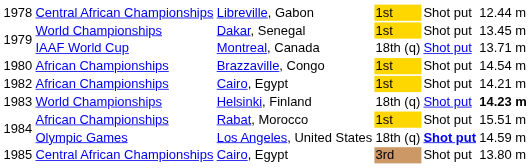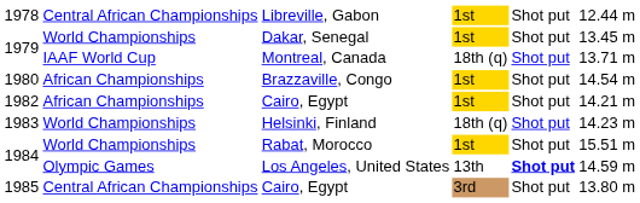 <table>
 <tr>
 <td>1978</td>
 <td><a href='#'>Central African Championships</a></td>
 <td><a href='#'>Libreville</a>, Gabon</td>
 <td bgcolor=gold>1st</td>
 <td>Shot put</td>
 <td>12.44 m</td>
 </tr>
 <tr>
 <td rowspan=2>1979</td>
 <td><a href='#'>World Championships</a></td>
 <td><a href='#'>Dakar</a>, Senegal</td>
 <td bgcolor=gold>1st</td>
 <td>Shot put</td>
 <td>13.45 m </td>
 </tr>
 <tr>
 <td><a href='#'>IAAF World Cup</a></td>
 <td><a href='#'>Montreal</a>, Canada</td>
 <td>18th (q)</td>
 <td><a href='#'>Shot put</a></td>
 <td>13.71 m</td>
 </tr>
 <tr>
 <td>1980</td>
 <td><a href='#'>African Championships</a></td>
 <td><a href='#'>Brazzaville</a>, Congo</td>
 <td bgcolor=gold>1st</td>
 <td>Shot put</td>
 <td>14.54 m</td>
 </tr>
 <tr>
 <td>1982</td>
 <td><a href='#'>African Championships</a></td>
 <td><a href='#'>Cairo</a>, Egypt</td>
 <td bgcolor=gold>1st</td>
 <td>Shot put</td>
 <td>14.21 m </td>
 </tr>
 <tr>
 <td>1983</td>
 <td><a href='#'>World Championships</a></td>
 <td><a href='#'>Helsinki</a>, Finland</td>
 <td>18th (q)</td>
 <td><a href='#'>Shot put</a></td>
-<td><strong>14.23 m</strong></td>
+<td>14.23 m</td>
 </tr>
 <tr>
 <td rowspan=2>1984</td>
-<td><a href='#'>African Championships</a></td>
+<td><a href='#'>World Championships</a></td>
 <td><a href='#'>Rabat</a>, Morocco</td>
 <td bgcolor=gold>1st</td>
 <td>Shot put</td>
 <td>15.51 m </td>
 </tr>
 <tr>
 <td><a href='#'>Olympic Games</a></td>
 <td><a href='#'>Los Angeles</a>, United States</td>
-<td>18th (q)</td>
+<td>13th</td>
 <td><strong><a href='#'>Shot put</a></strong></td>
 <td>14.59 m</td>
 </tr>
 <tr>
 <td>1985</td>
 <td><a href='#'>Central African Championships</a></td>
 <td><a href='#'>Cairo</a>, Egypt</td>
 <td bgcolor=cc9966>3rd</td>
 <td>Shot put</td>
 <td>13.80 m</td>
 </tr>
 </table>
